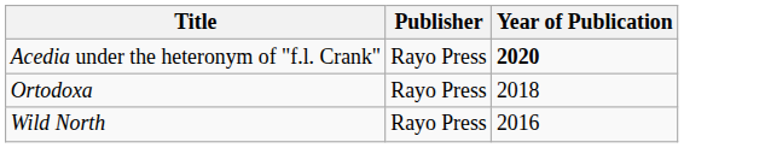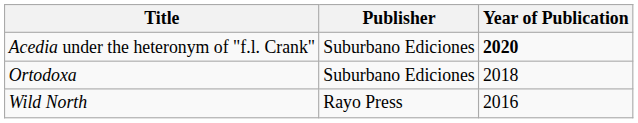 <table class="wikitable">
 <tr>
 <th>Title</th>
 <th>Publisher</th>
 <th>Year of Publication</th>
 </tr>
 <tr>
 <td><em>Acedia</em> under the heteronym of "f.l. Crank"</td>
-<td>Rayo Press</td>
+<td>Suburbano Ediciones</td>
 <td><strong>2020</strong></td>
 </tr>
 <tr>
 <td><em>Ortodoxa</em></td>
-<td>Rayo Press</td>
+<td>Suburbano Ediciones</td>
 <td>2018</td>
 </tr>
 <tr>
 <td><em>Wild North</em></td>
 <td>Rayo Press</td>
 <td>2016</td>
 </tr>
 </table>
